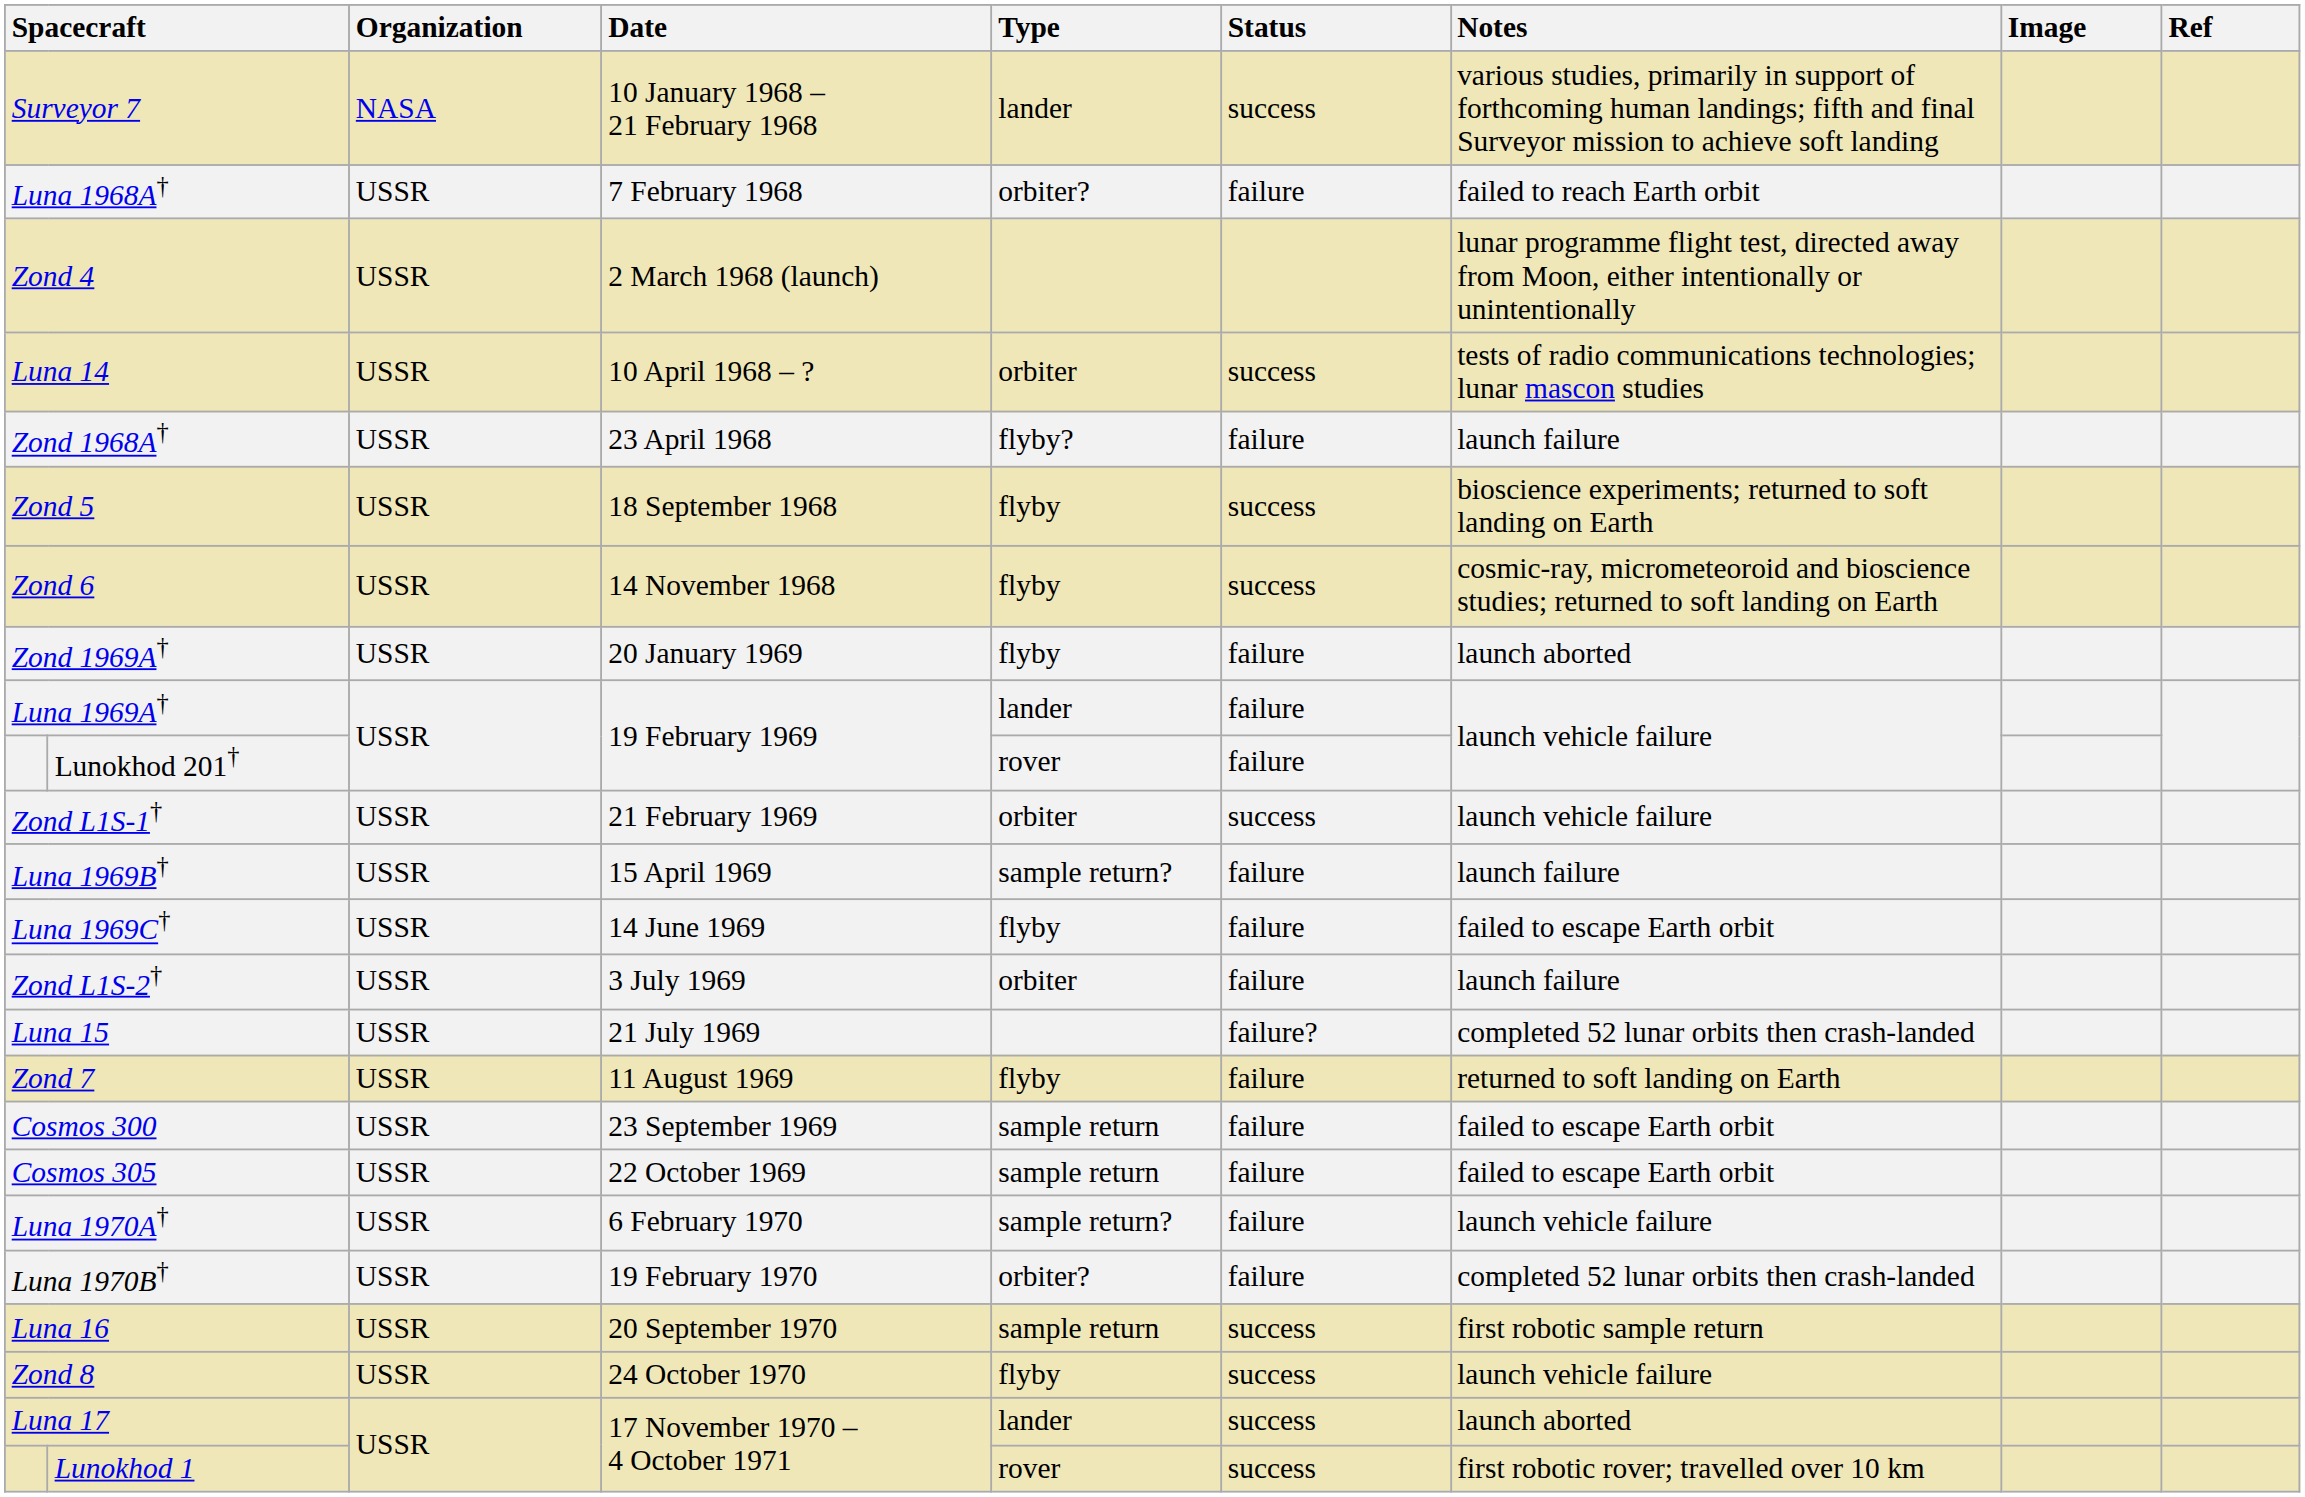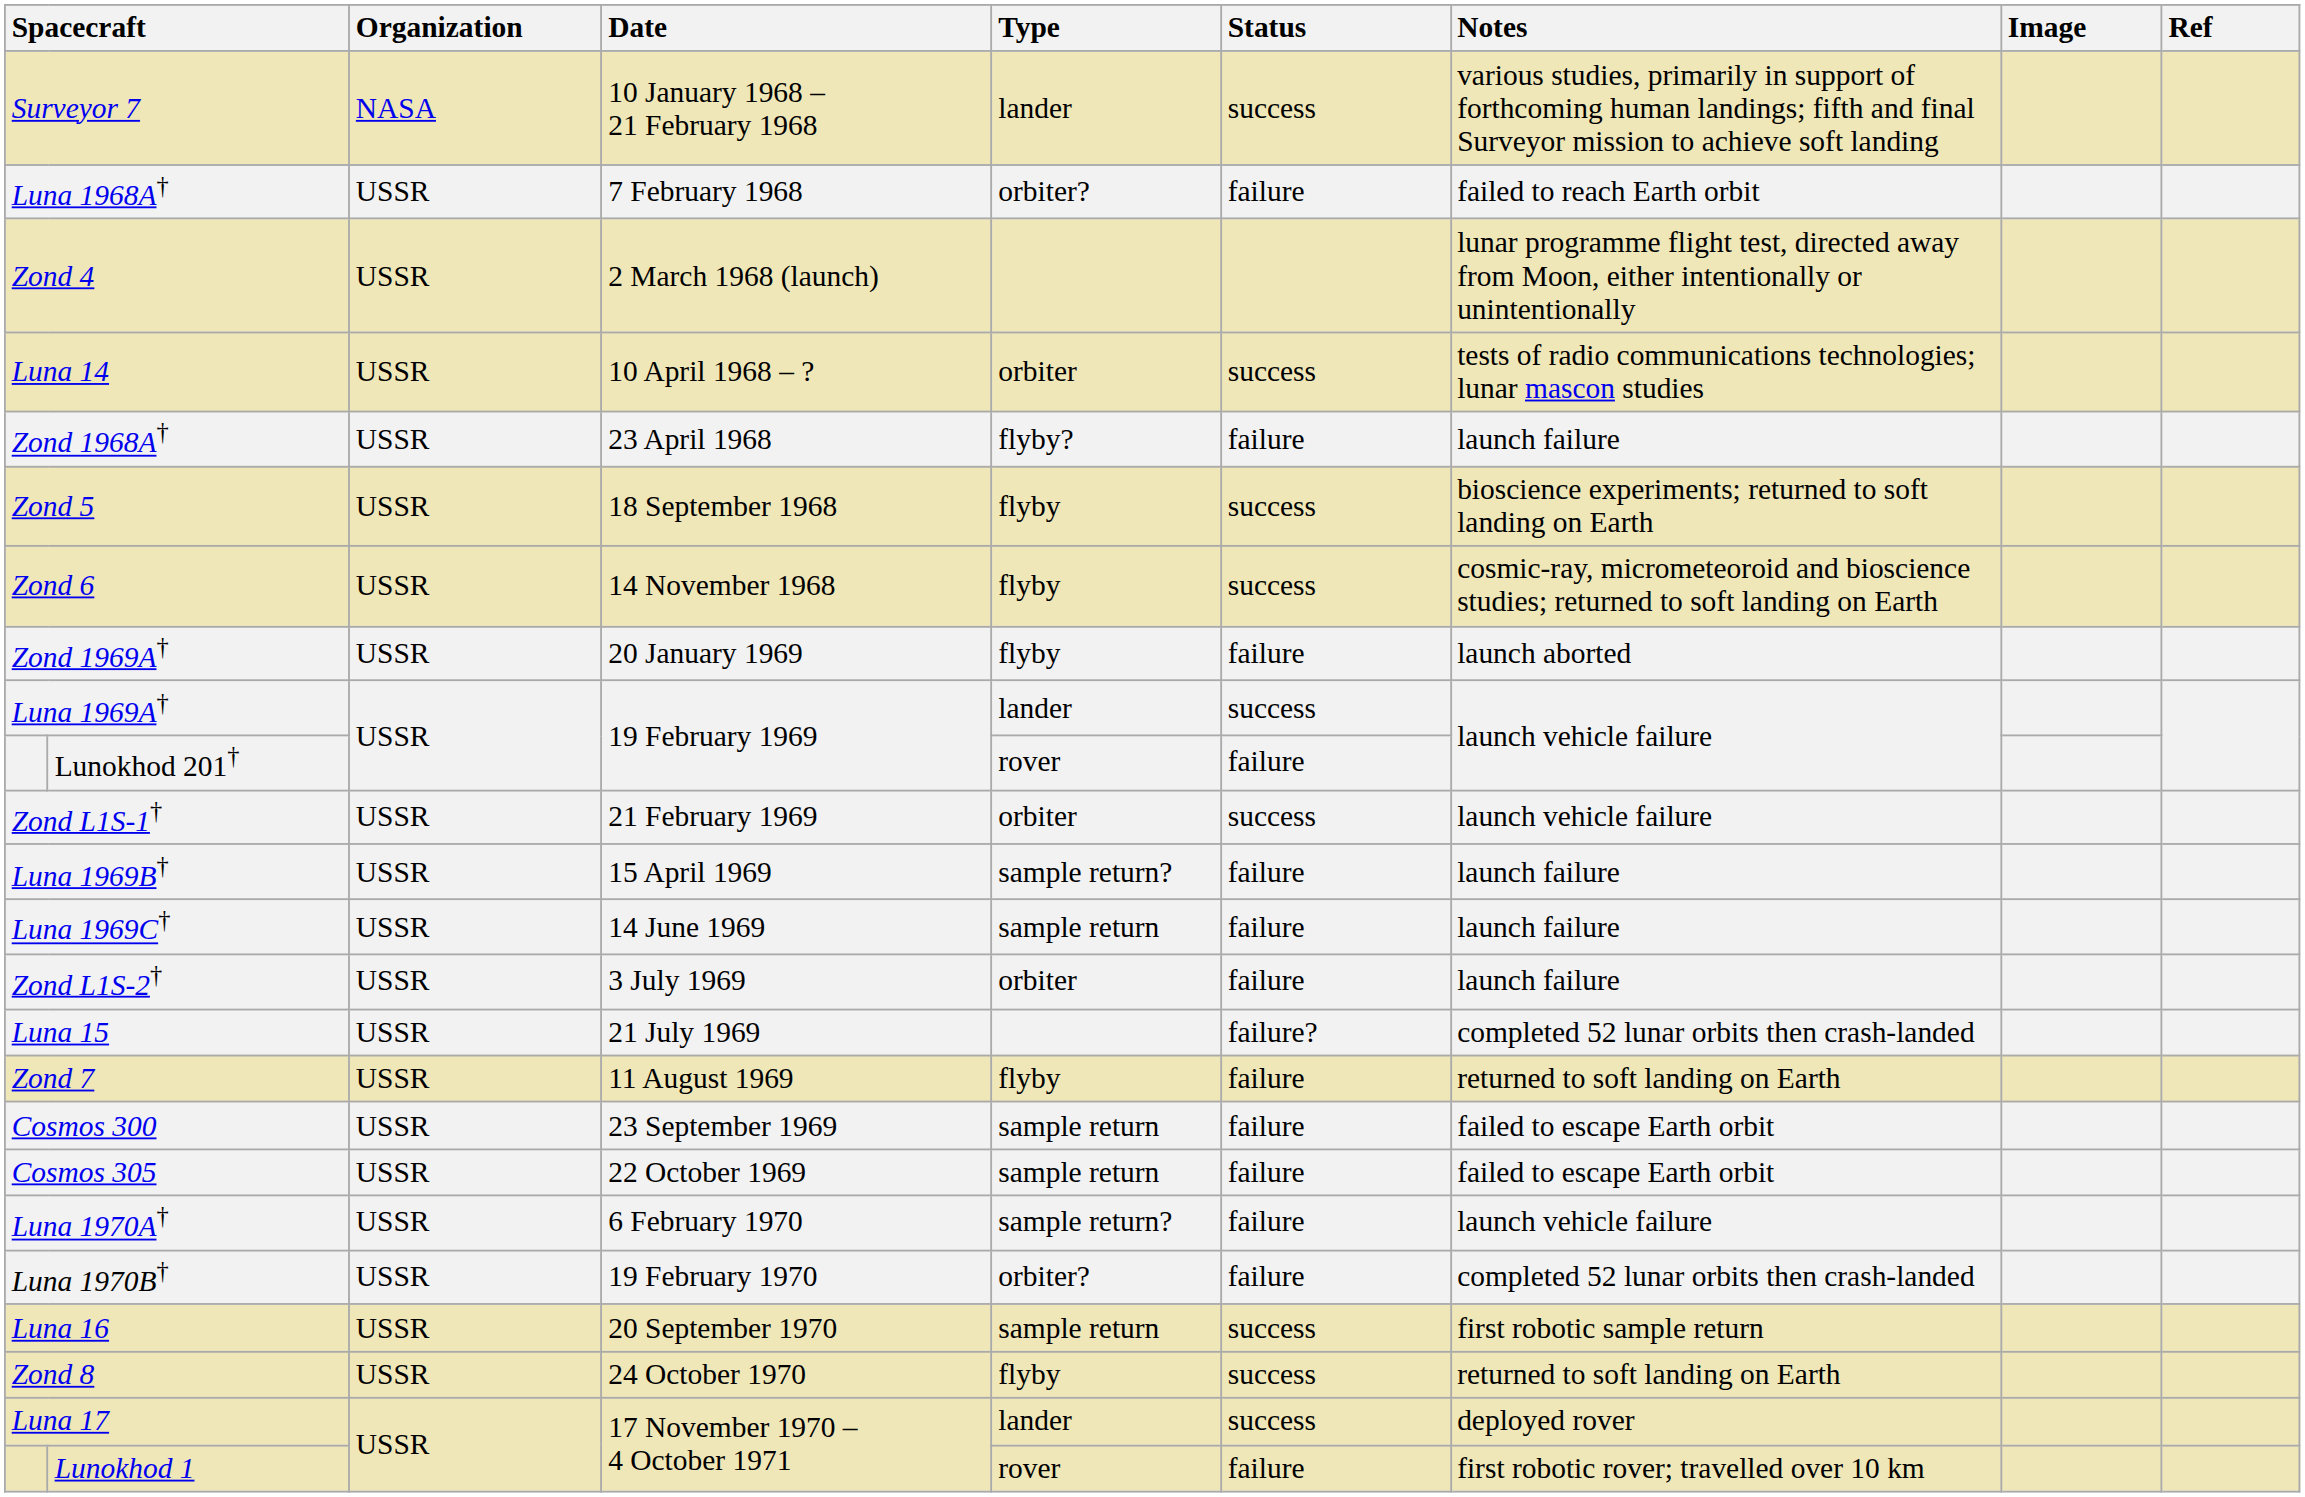 <table class="wikitable sticky-header">
 <tr>
 <th colspan="2" style="text-align:left" width=15%>Spacecraft</th>
 <th style="text-align:left" width=11%>Organization</th>
 <th style="text-align:left" width=17%>Date</th>
 <th style="text-align:left" width=10%>Type</th>
 <th style="text-align:left" width=10%>Status</th>
 <th style="text-align:left" width=24%>Notes</th>
 <th style="text-align:left" width=7%>Image</th>
 <th style="text-align:left" width=6%>Ref</th>
 </tr>
 <tr style="background:#EFE7B8">
 <td colspan="2"><em><a href='#'>Surveyor 7</a></em></td>
 <td> <a href='#'>NASA</a></td>
 <td>10 January 1968 –<br>21 February 1968</td>
 <td>lander</td>
 <td>success</td>
 <td>various studies, primarily in support of forthcoming human landings; fifth and final Surveyor mission to achieve soft landing</td>
 <td></td>
 <td></td>
 </tr>
 <tr style="background:#F2F2F2">
 <td colspan="2"><em><a href='#'>Luna 1968A</a></em><sup>†</sup></td>
 <td> USSR</td>
 <td>7 February 1968</td>
 <td>orbiter?</td>
 <td>failure</td>
 <td>failed to reach Earth orbit</td>
 <td></td>
 <td></td>
 </tr>
 <tr style="background:#EFE7B8">
 <td colspan="2"><em><a href='#'>Zond 4</a></em></td>
 <td> USSR</td>
 <td>2 March 1968 (launch)</td>
 <td></td>
 <td></td>
 <td>lunar programme flight test, directed away from Moon, either intentionally or unintentionally</td>
 <td></td>
 <td></td>
 </tr>
 <tr style="background:#EFE7B8">
 <td colspan="2"><em><a href='#'>Luna 14</a></em></td>
 <td> USSR</td>
 <td>10 April 1968 – ?</td>
 <td>orbiter</td>
 <td>success</td>
 <td>tests of radio communications technologies; lunar <a href='#'>mascon</a> studies</td>
 <td></td>
 <td></td>
 </tr>
 <tr style="background:#F2F2F2">
 <td colspan="2"><em><a href='#'>Zond 1968A</a></em><sup>†</sup></td>
 <td> USSR</td>
 <td>23 April 1968</td>
 <td>flyby?</td>
 <td>failure</td>
 <td>launch failure</td>
 <td></td>
 <td></td>
 </tr>
 <tr style="background:#EFE7B8">
 <td colspan="2"><em><a href='#'>Zond 5</a></em></td>
 <td> USSR</td>
 <td>18 September 1968</td>
 <td>flyby</td>
 <td>success</td>
 <td>bioscience experiments; returned to soft landing on Earth</td>
 <td></td>
 <td></td>
 </tr>
 <tr style="background:#EFE7B8">
 <td colspan="2"><em><a href='#'>Zond 6</a></em></td>
 <td> USSR</td>
 <td>14 November 1968</td>
 <td>flyby</td>
 <td>success</td>
 <td>cosmic-ray, micrometeoroid and bioscience studies; returned to soft landing on Earth</td>
 <td></td>
 <td></td>
 </tr>
 <tr style="background:#F2F2F2">
 <td colspan="2"><em><a href='#'>Zond 1969A</a></em><sup>†</sup></td>
 <td> USSR</td>
 <td>20 January 1969</td>
 <td>flyby</td>
 <td>failure</td>
 <td>launch aborted</td>
 <td></td>
 <td></td>
 </tr>
 <tr style="background:#F2F2F2">
 <td colspan="2"><em><a href='#'>Luna 1969A</a></em><sup>†</sup></td>
 <td rowspan="2"> USSR</td>
 <td rowspan="2">19 February 1969</td>
 <td>lander</td>
-<td>failure</td>
+<td>success</td>
 <td rowspan="2">launch vehicle failure</td>
 <td></td>
 <td rowspan="2"></td>
 </tr>
 <tr style="background:#F2F2F2">
 <td>  </td>
 <td>Lunokhod 201<sup>†</sup></td>
 <td>rover</td>
 <td>failure</td>
 <td></td>
 </tr>
 <tr style="background:#F2F2F2">
 <td colspan="2"><em><a href='#'>Zond L1S-1</a></em><sup>†</sup></td>
 <td> USSR</td>
 <td>21 February 1969</td>
 <td>orbiter</td>
 <td>success</td>
 <td>launch vehicle failure</td>
 <td></td>
 <td></td>
 </tr>
 <tr style="background:#F2F2F2">
 <td colspan="2"><em><a href='#'>Luna 1969B</a></em><sup>†</sup></td>
 <td> USSR</td>
 <td>15 April 1969</td>
 <td>sample return?</td>
 <td>failure</td>
 <td>launch failure</td>
 <td></td>
 <td></td>
 </tr>
 <tr style="background:#F2F2F2">
 <td colspan="2"><em><a href='#'>Luna 1969C</a></em><sup>†</sup></td>
 <td> USSR</td>
 <td>14 June 1969</td>
-<td>flyby</td>
+<td>sample return</td>
 <td>failure</td>
-<td>failed to escape Earth orbit</td>
+<td>launch failure</td>
 <td></td>
 <td></td>
 </tr>
 <tr style="background:#F2F2F2">
 <td colspan="2"><em><a href='#'>Zond L1S-2</a></em><sup>†</sup></td>
 <td> USSR</td>
 <td>3 July 1969</td>
 <td>orbiter</td>
 <td>failure</td>
 <td>launch failure</td>
 <td></td>
 <td></td>
 </tr>
 <tr style="background:#F2F2F2">
 <td colspan="2"><em><a href='#'>Luna 15</a></em></td>
 <td> USSR</td>
 <td>21 July 1969</td>
 <td></td>
 <td>failure?</td>
 <td>completed 52 lunar orbits then crash-landed</td>
 <td></td>
 <td></td>
 </tr>
 <tr style="background:#EFE7B8">
 <td colspan="2"><em><a href='#'>Zond 7</a></em></td>
 <td> USSR</td>
 <td>11 August 1969</td>
 <td>flyby</td>
 <td>failure</td>
 <td>returned to soft landing on Earth</td>
 <td></td>
 <td></td>
 </tr>
 <tr style="background:#F2F2F2">
 <td colspan="2"><em><a href='#'>Cosmos 300</a></em></td>
 <td> USSR</td>
 <td>23 September 1969</td>
 <td>sample return</td>
 <td>failure</td>
 <td>failed to escape Earth orbit</td>
 <td></td>
 <td></td>
 </tr>
 <tr style="background:#F2F2F2">
 <td colspan="2"><em><a href='#'>Cosmos 305</a></em></td>
 <td> USSR</td>
 <td>22 October 1969</td>
 <td>sample return</td>
 <td>failure</td>
 <td>failed to escape Earth orbit</td>
 <td></td>
 <td></td>
 </tr>
 <tr style="background:#F2F2F2">
 <td colspan="2"><em><a href='#'>Luna 1970A</a></em><sup>†</sup></td>
 <td> USSR</td>
 <td>6 February 1970</td>
 <td>sample return?</td>
 <td>failure</td>
 <td>launch vehicle failure</td>
 <td></td>
 <td></td>
 </tr>
 <tr style="background:#F2F2F2">
 <td colspan="2"><em>Luna 1970B</em><sup>†</sup></td>
 <td> USSR</td>
 <td>19 February 1970</td>
 <td>orbiter?</td>
 <td>failure</td>
 <td>completed 52 lunar orbits then crash-landed</td>
 <td></td>
 <td></td>
 </tr>
 <tr style="background:#EFE7B8">
 <td colspan="2"><em><a href='#'>Luna 16</a></em></td>
 <td> USSR</td>
 <td>20 September 1970</td>
 <td>sample return</td>
 <td>success</td>
 <td>first robotic sample return</td>
 <td></td>
 <td></td>
 </tr>
 <tr style="background:#EFE7B8">
 <td colspan="2"><em><a href='#'>Zond 8</a></em></td>
 <td> USSR</td>
 <td>24 October 1970</td>
 <td>flyby</td>
 <td>success</td>
-<td>launch vehicle failure</td>
+<td>returned to soft landing on Earth</td>
 <td></td>
 <td></td>
 </tr>
 <tr style="background:#EFE7B8">
 <td colspan="2"><em><a href='#'>Luna 17</a></em></td>
 <td rowspan="2"> USSR</td>
 <td rowspan="2">17 November 1970 –<br>4 October 1971</td>
 <td>lander</td>
 <td>success</td>
-<td>launch aborted</td>
+<td>deployed rover</td>
 <td></td>
 <td></td>
 </tr>
 <tr style="background:#EFE7B8">
 <td>  </td>
 <td><em><a href='#'>Lunokhod 1</a></em></td>
 <td>rover</td>
-<td>success</td>
+<td>failure</td>
 <td>first robotic rover; travelled over 10 km</td>
 <td></td>
 <td></td>
 </tr>
 </table>
